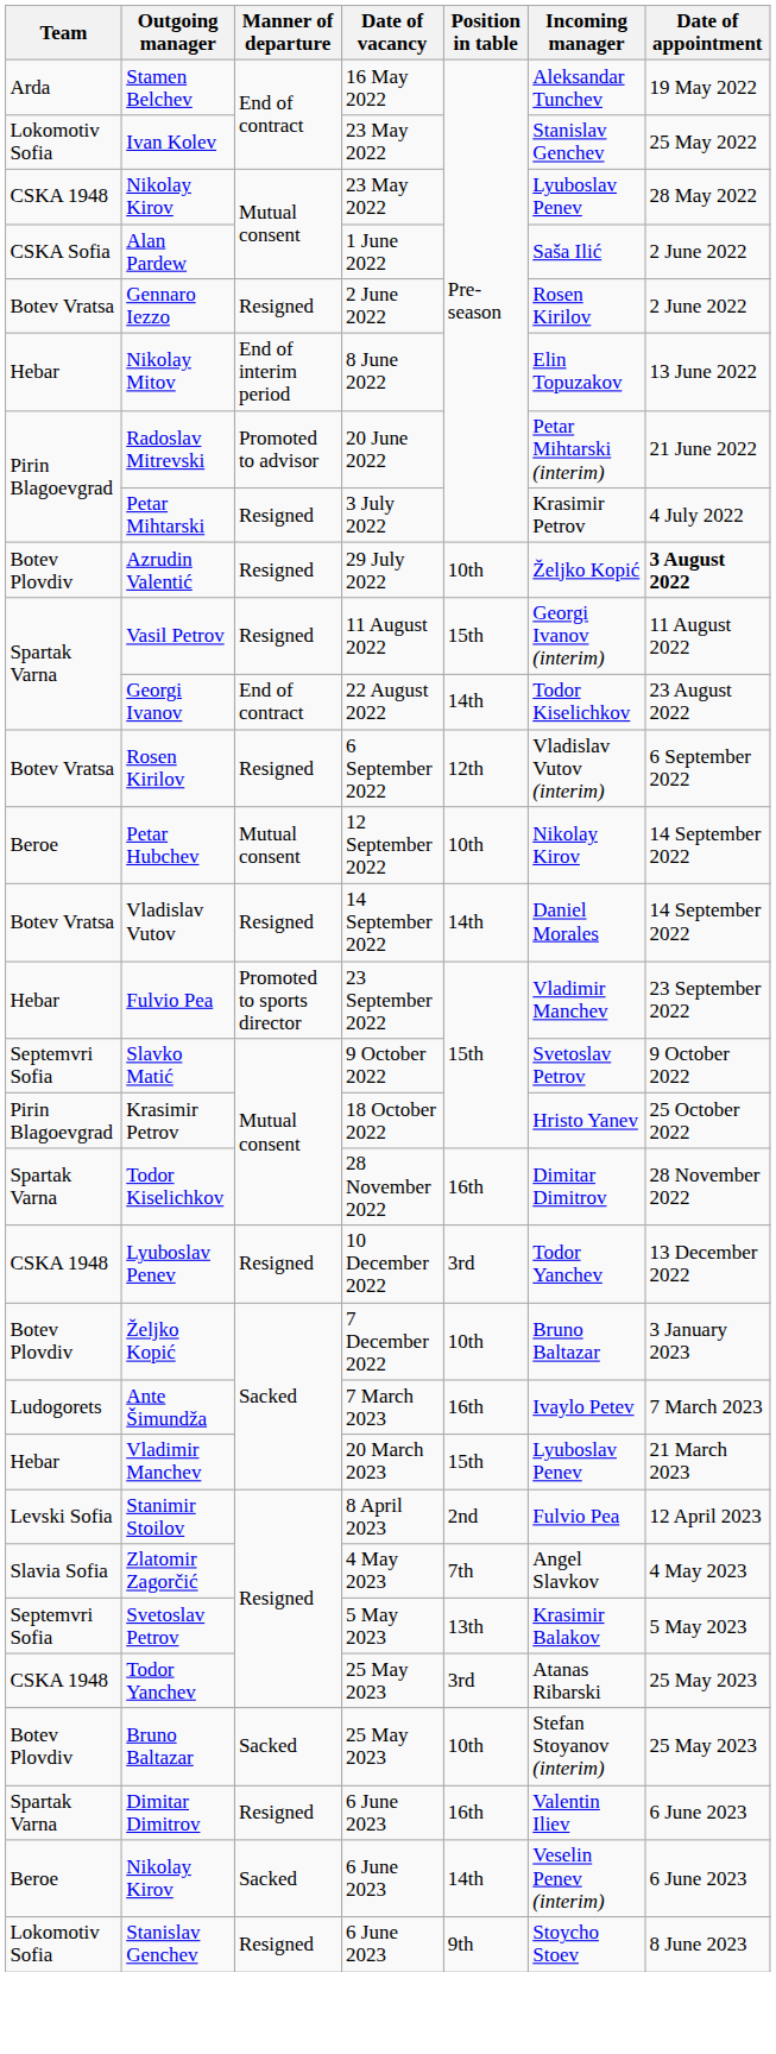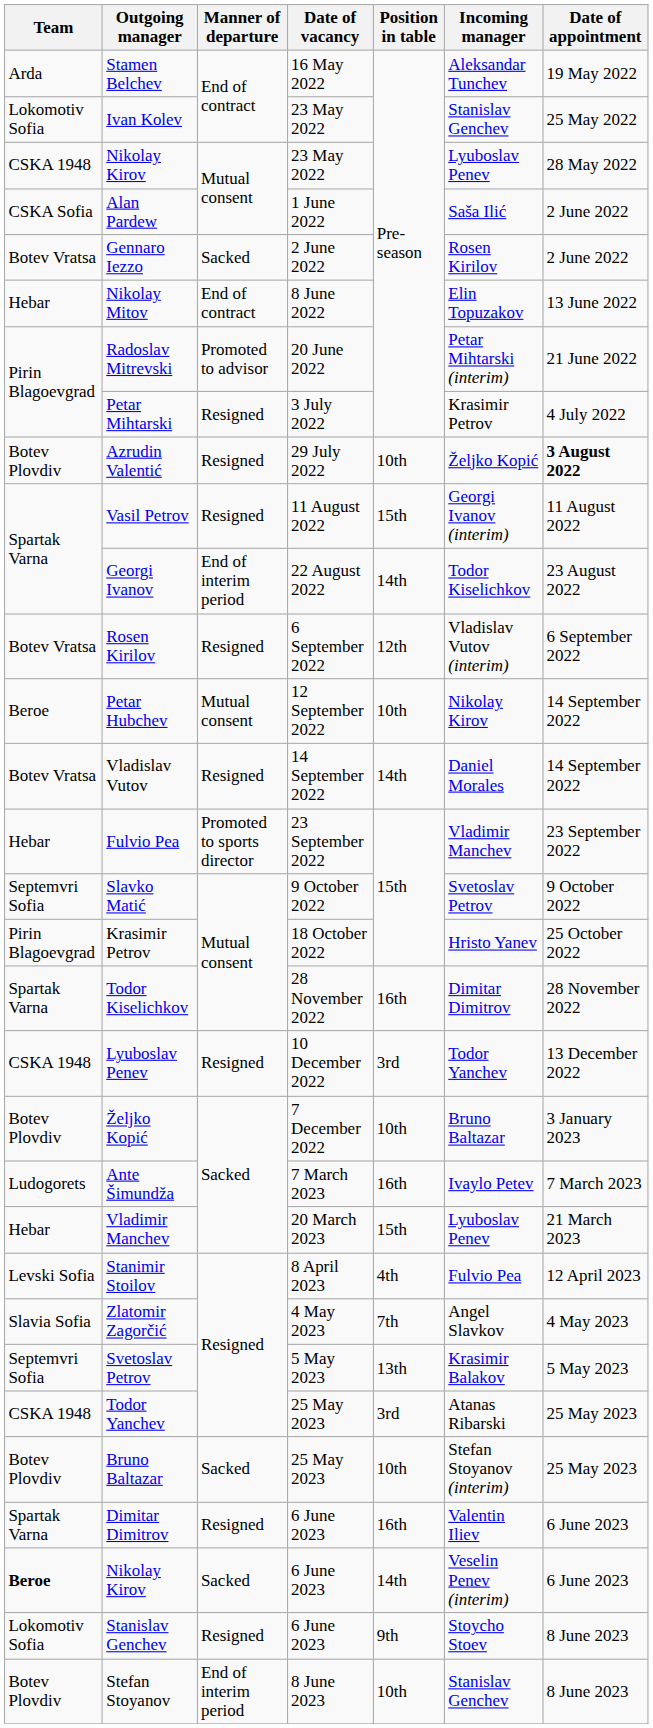 <table class="wikitable sortable">
 <tr>
 <th>Team</th>
 <th>Outgoing manager</th>
 <th>Manner of departure</th>
 <th>Date of vacancy</th>
 <th>Position in table</th>
 <th>Incoming manager</th>
 <th>Date of appointment</th>
 </tr>
 <tr>
 <td>Arda</td>
 <td> <a href='#'>Stamen Belchev</a></td>
 <td rowspan=2>End of contract</td>
 <td>16 May 2022</td>
 <td rowspan=8>Pre-season</td>
 <td> <a href='#'>Aleksandar Tunchev</a></td>
 <td>19 May 2022</td>
 </tr>
 <tr>
 <td>Lokomotiv Sofia</td>
 <td> <a href='#'>Ivan Kolev</a></td>
 <td>23 May 2022</td>
 <td> <a href='#'>Stanislav Genchev</a></td>
 <td>25 May 2022</td>
 </tr>
 <tr>
 <td>CSKA 1948</td>
 <td> <a href='#'>Nikolay Kirov</a></td>
 <td rowspan=2>Mutual consent</td>
 <td>23 May 2022</td>
 <td> <a href='#'>Lyuboslav Penev</a></td>
 <td>28 May 2022</td>
 </tr>
 <tr>
 <td>CSKA Sofia</td>
 <td> <a href='#'>Alan Pardew</a></td>
 <td>1 June 2022</td>
 <td> <a href='#'>Saša Ilić</a></td>
 <td>2 June 2022</td>
 </tr>
 <tr>
 <td>Botev Vratsa</td>
 <td> <a href='#'>Gennaro Iezzo</a></td>
-<td>Resigned</td>
+<td>Sacked</td>
 <td>2 June 2022</td>
 <td> <a href='#'>Rosen Kirilov</a></td>
 <td>2 June 2022</td>
 </tr>
 <tr>
 <td>Hebar</td>
 <td> <a href='#'>Nikolay Mitov</a></td>
-<td>End of interim period</td>
+<td>End of contract</td>
 <td>8 June 2022</td>
 <td> <a href='#'>Elin Topuzakov</a></td>
 <td>13 June 2022</td>
 </tr>
 <tr>
 <td rowspan=2>Pirin Blagoevgrad</td>
 <td> <a href='#'>Radoslav Mitrevski</a></td>
 <td>Promoted to advisor</td>
 <td>20 June 2022</td>
 <td> <a href='#'>Petar Mihtarski</a> <em>(interim)</em></td>
 <td>21 June 2022</td>
 </tr>
 <tr>
 <td> <a href='#'>Petar Mihtarski</a></td>
 <td>Resigned</td>
 <td>3 July 2022</td>
 <td> Krasimir Petrov</td>
 <td>4 July 2022</td>
 </tr>
 <tr>
 <td>Botev Plovdiv</td>
 <td> <a href='#'>Azrudin Valentić</a></td>
 <td>Resigned</td>
 <td>29 July 2022</td>
 <td>10th</td>
 <td> <a href='#'>Željko Kopić</a></td>
 <td><strong>3 August 2022</strong></td>
 </tr>
 <tr>
 <td rowspan=2>Spartak Varna</td>
 <td> <a href='#'>Vasil Petrov</a></td>
 <td>Resigned</td>
 <td>11 August 2022</td>
 <td>15th</td>
 <td> <a href='#'>Georgi Ivanov</a> <em>(interim)</em></td>
 <td>11 August 2022</td>
 </tr>
 <tr>
 <td> <a href='#'>Georgi Ivanov</a></td>
-<td>End of contract</td>
+<td>End of interim period</td>
 <td>22 August 2022</td>
 <td>14th</td>
 <td> <a href='#'>Todor Kiselichkov</a></td>
 <td>23 August 2022</td>
 </tr>
 <tr>
 <td>Botev Vratsa</td>
 <td> <a href='#'>Rosen Kirilov</a></td>
 <td>Resigned</td>
 <td>6 September 2022</td>
 <td>12th</td>
 <td> Vladislav Vutov <em>(interim)</em></td>
 <td>6 September 2022</td>
 </tr>
 <tr>
 <td>Beroe</td>
 <td> <a href='#'>Petar Hubchev</a></td>
 <td>Mutual consent</td>
 <td>12 September 2022</td>
 <td>10th</td>
 <td> <a href='#'>Nikolay Kirov</a></td>
 <td>14 September 2022</td>
 </tr>
 <tr>
 <td>Botev Vratsa</td>
 <td> Vladislav Vutov</td>
 <td>Resigned</td>
 <td>14 September 2022</td>
 <td>14th</td>
 <td> <a href='#'>Daniel Morales</a></td>
 <td>14 September 2022</td>
 </tr>
 <tr>
 <td>Hebar</td>
 <td> <a href='#'>Fulvio Pea</a></td>
 <td>Promoted to sports director</td>
 <td>23 September 2022</td>
 <td rowspan=3>15th</td>
 <td> <a href='#'>Vladimir Manchev</a></td>
 <td>23 September 2022</td>
 </tr>
 <tr>
 <td>Septemvri Sofia</td>
 <td> <a href='#'>Slavko Matić</a></td>
 <td rowspan=3>Mutual consent</td>
 <td>9 October 2022</td>
 <td> <a href='#'>Svetoslav Petrov</a></td>
 <td>9 October 2022</td>
 </tr>
 <tr>
 <td>Pirin Blagoevgrad</td>
 <td> Krasimir Petrov</td>
 <td>18 October 2022</td>
 <td> <a href='#'>Hristo Yanev</a></td>
 <td>25 October 2022</td>
 </tr>
 <tr>
 <td>Spartak Varna</td>
 <td> <a href='#'>Todor Kiselichkov</a></td>
 <td>28 November 2022</td>
 <td>16th</td>
 <td> <a href='#'>Dimitar Dimitrov</a></td>
 <td>28 November 2022</td>
 </tr>
 <tr>
 <td>CSKA 1948</td>
 <td> <a href='#'>Lyuboslav Penev</a></td>
 <td>Resigned</td>
 <td>10 December 2022</td>
 <td>3rd</td>
 <td> <a href='#'>Todor Yanchev</a></td>
 <td>13 December 2022</td>
 </tr>
 <tr>
 <td>Botev Plovdiv</td>
 <td> <a href='#'>Željko Kopić</a></td>
 <td rowspan=3>Sacked</td>
 <td>7 December 2022</td>
 <td>10th</td>
 <td> <a href='#'>Bruno Baltazar</a></td>
 <td>3 January 2023</td>
 </tr>
 <tr>
 <td>Ludogorets</td>
 <td> <a href='#'>Ante Šimundža</a></td>
 <td>7 March 2023</td>
 <td>16th</td>
 <td> <a href='#'>Ivaylo Petev</a></td>
 <td>7 March 2023</td>
 </tr>
 <tr>
 <td>Hebar</td>
 <td> <a href='#'>Vladimir Manchev</a></td>
 <td>20 March 2023</td>
 <td>15th</td>
 <td> <a href='#'>Lyuboslav Penev</a></td>
 <td>21 March 2023</td>
 </tr>
 <tr>
 <td>Levski Sofia</td>
 <td> <a href='#'>Stanimir Stoilov</a></td>
 <td rowspan=4>Resigned</td>
 <td>8 April 2023</td>
-<td>2nd</td>
+<td>4th</td>
 <td> <a href='#'>Fulvio Pea</a></td>
 <td>12 April 2023</td>
 </tr>
 <tr>
 <td>Slavia Sofia</td>
 <td> <a href='#'>Zlatomir Zagorčić</a></td>
 <td>4 May 2023</td>
 <td>7th</td>
 <td> Angel Slavkov</td>
 <td>4 May 2023</td>
 </tr>
 <tr>
 <td>Septemvri Sofia</td>
 <td> <a href='#'>Svetoslav Petrov</a></td>
 <td>5 May 2023</td>
 <td>13th</td>
 <td> <a href='#'>Krasimir Balakov</a></td>
 <td>5 May 2023</td>
 </tr>
 <tr>
 <td>CSKA 1948</td>
 <td> <a href='#'>Todor Yanchev</a></td>
 <td>25 May 2023</td>
 <td>3rd</td>
 <td> Atanas Ribarski</td>
 <td>25 May 2023</td>
 </tr>
 <tr>
 <td>Botev Plovdiv</td>
 <td> <a href='#'>Bruno Baltazar</a></td>
 <td>Sacked</td>
 <td>25 May 2023</td>
 <td>10th</td>
 <td> Stefan Stoyanov <em>(interim)</em></td>
 <td>25 May 2023</td>
 </tr>
 <tr>
 <td>Spartak Varna</td>
 <td> <a href='#'>Dimitar Dimitrov</a></td>
 <td>Resigned</td>
 <td>6 June 2023</td>
 <td>16th</td>
 <td> <a href='#'>Valentin Iliev</a></td>
 <td>6 June 2023</td>
 </tr>
 <tr>
-<td>Beroe</td>
+<td><strong>Beroe</strong></td>
 <td> <a href='#'>Nikolay Kirov</a></td>
 <td>Sacked</td>
 <td>6 June 2023</td>
 <td>14th</td>
 <td> <a href='#'>Veselin Penev</a> <em>(interim)</em></td>
 <td>6 June 2023</td>
 </tr>
 <tr>
 <td>Lokomotiv Sofia</td>
 <td> <a href='#'>Stanislav Genchev</a></td>
 <td>Resigned</td>
 <td>6 June 2023</td>
 <td>9th</td>
 <td> <a href='#'>Stoycho Stoev</a></td>
 <td>8 June 2023</td>
 </tr>
+<tr>
+<td>Botev Plovdiv</td>
+<td> Stefan Stoyanov</td>
+<td>End of interim period</td>
+<td>8 June 2023</td>
+<td>10th</td>
+<td> <a href='#'>Stanislav Genchev</a></td>
+<td>8 June 2023</td>
+</tr>
 </table>
